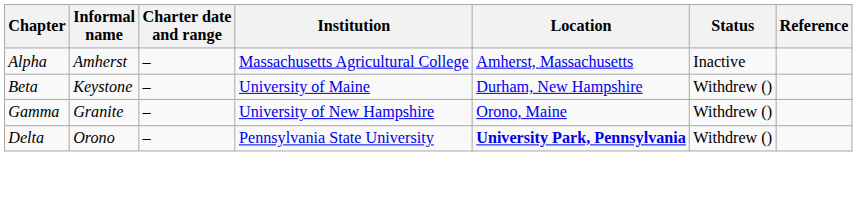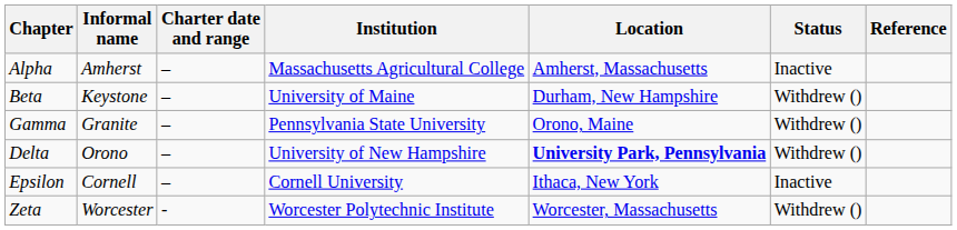 <table class="sortable wikitable">
 <tr>
 <th>Chapter</th>
 <th>Informal<br>name</th>
 <th>Charter date<br>and range</th>
 <th>Institution</th>
 <th>Location</th>
 <th>Status</th>
 <th>Reference</th>
 </tr>
 <tr>
 <td><em>Alpha</em></td>
 <td><em>Amherst</em></td>
 <td> – </td>
 <td><a href='#'>Massachusetts Agricultural College</a></td>
 <td><a href='#'>Amherst, Massachusetts</a></td>
 <td>Inactive</td>
 <td></td>
 </tr>
 <tr>
 <td><em>Beta</em></td>
 <td><em>Keystone</em></td>
 <td> – </td>
 <td><a href='#'>University of Maine</a></td>
 <td><a href='#'>Durham, New Hampshire</a></td>
 <td>Withdrew (<strong></strong>)</td>
 <td></td>
 </tr>
 <tr>
 <td><em>Gamma</em></td>
 <td><em>Granite</em></td>
 <td>–</td>
-<td><a href='#'>University of New Hampshire</a></td>
+<td><a href='#'>Pennsylvania State University</a></td>
 <td><a href='#'>Orono, Maine</a></td>
 <td>Withdrew  (<strong></strong>)</td>
 <td></td>
 </tr>
 <tr>
 <td><em>Delta</em></td>
 <td><em>Orono</em></td>
 <td>–</td>
-<td><a href='#'>Pennsylvania State University</a></td>
+<td><a href='#'>University of New Hampshire</a></td>
 <td><strong><a href='#'>University Park, Pennsylvania</a></strong></td>
 <td>Withdrew  (<strong></strong>)</td>
 <td></td>
 </tr>
+<tr>
+<td><em>Epsilon</em></td>
+<td><em>Cornell</em></td>
+<td> – </td>
+<td><a href='#'>Cornell University</a></td>
+<td><a href='#'>Ithaca, New York</a></td>
+<td>Inactive</td>
+<td></td>
+</tr>
+<tr>
+<td><em>Zeta</em></td>
+<td><em>Worcester</em></td>
+<td>-</td>
+<td><a href='#'>Worcester Polytechnic Institute</a></td>
+<td><a href='#'>Worcester, Massachusetts</a></td>
+<td>Withdrew  (<strong></strong>)</td>
+<td></td>
+</tr>
 </table>
